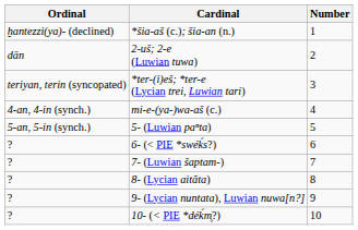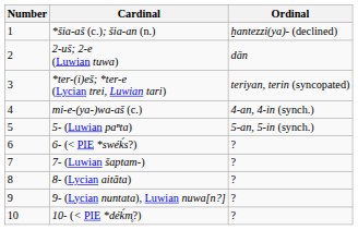 <table class="wikitable sortable">
 <tr>
+<th>Number</th>
+<th>Cardinal</th>
 <th>Ordinal</th>
-<th>Cardinal</th>
-<th>Number</th>
 </tr>
 <tr>
+<td>1</td>
+<td><em>*šia-aš</em> (c.)<em>; šia-an</em> (n.)</td>
 <td><em>ḫantezzi(ya)-</em> (declined)</td>
-<td><em>*šia-aš</em> (c.)<em>; šia-an</em> (n.)</td>
-<td>1</td>
 </tr>
 <tr>
+<td>2</td>
+<td><em>2-uš; 2-e</em><br>(<a href='#'>Luwian</a> <em>tuwa</em>)</td>
 <td><em>dān</em></td>
-<td><em>2-uš; 2-e</em><br>(<a href='#'>Luwian</a> <em>tuwa</em>)</td>
-<td>2</td>
 </tr>
 <tr>
+<td>3</td>
+<td><em>*ter-(i)eš; *ter-e</em><br>(<a href='#'>Lycian</a> <em>trei, <a href='#'>Luwian</a> tari</em>)</td>
 <td><em>teriyan, terin</em> (syncopated)</td>
-<td><em>*ter-(i)eš; *ter-e</em><br>(<a href='#'>Lycian</a> <em>trei, <a href='#'>Luwian</a> tari</em>)</td>
-<td>3</td>
 </tr>
 <tr>
+<td>4</td>
+<td><em>mi-e-(ya-)wa-aš</em> (c.)</td>
 <td><em>4-an, 4-in</em> (synch.)</td>
-<td><em>mi-e-(ya-)wa-aš</em> (c.)</td>
-<td>4</td>
 </tr>
 <tr>
+<td>5</td>
+<td><em>5-</em> (<a href='#'>Luwian</a> <em>paⁿta</em>)</td>
 <td><em>5-an, 5-in</em> (synch.)</td>
-<td><em>5-</em> (<a href='#'>Luwian</a> <em>paⁿta</em>)</td>
-<td>5</td>
 </tr>
 <tr>
+<td>6</td>
+<td><em>6-</em> (< <a href='#'>PIE</a> <em>*swéḱs</em>?)</td>
 <td>?</td>
-<td><em>6-</em> (< <a href='#'>PIE</a> <em>*swéḱs</em>?)</td>
-<td>6</td>
 </tr>
 <tr>
+<td>7</td>
+<td><em>7-</em> (<a href='#'>Luwian</a> <em>šaptam-</em>)</td>
 <td>?</td>
-<td><em>7-</em> (<a href='#'>Luwian</a> <em>šaptam-</em>)</td>
-<td>7</td>
 </tr>
 <tr>
+<td>8</td>
+<td><em>8-</em> (<a href='#'>Lycian</a> <em>aitãta</em>)</td>
 <td>?</td>
-<td><em>8-</em> (<a href='#'>Lycian</a> <em>aitãta</em>)</td>
-<td>8</td>
 </tr>
 <tr>
+<td>9</td>
+<td><em>9-</em> (<a href='#'>Lycian</a> <em>nuntata</em>)<em>,</em> <a href='#'>Luwian</a> <em>nuwa[n?]</em></td>
 <td>?</td>
-<td><em>9-</em> (<a href='#'>Lycian</a> <em>nuntata</em>)<em>,</em> <a href='#'>Luwian</a> <em>nuwa[n?]</em></td>
-<td>9</td>
 </tr>
 <tr>
+<td>10</td>
+<td><em>10-</em> (<em><</em> <a href='#'>PIE</a> <em>*déḱm̥</em>?)</td>
 <td>?</td>
-<td><em>10-</em> (<em><</em> <a href='#'>PIE</a> <em>*déḱm̥</em>?)</td>
-<td>10</td>
 </tr>
 </table>
